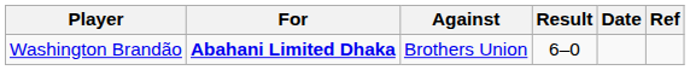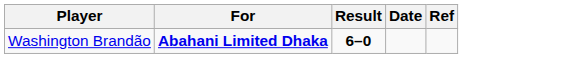 <table class="wikitable">
 <tr>
 <th>Player</th>
 <th>For</th>
-<th>Against</th>
 <th style="text-align:center">Result</th>
 <th>Date</th>
 <th>Ref</th>
 </tr>
 <tr>
 <td> <a href='#'>Washington Brandão</a></td>
 <td><strong><a href='#'>Abahani Limited Dhaka</a></strong></td>
-<td><a href='#'>Brothers Union</a></td>
-<td style="text-align:center;">6–0</td>
+<td style="text-align:center;"><strong>6–0</strong></td>
 <td></td>
 <td></td>
 </tr>
 </table>
